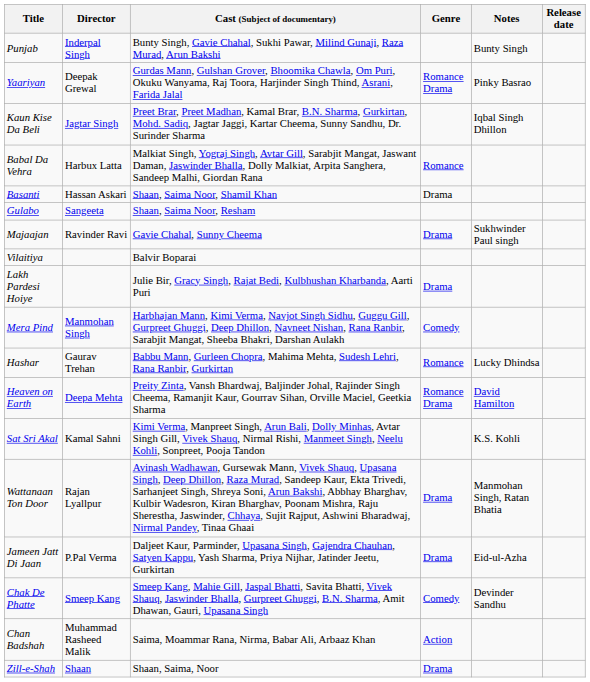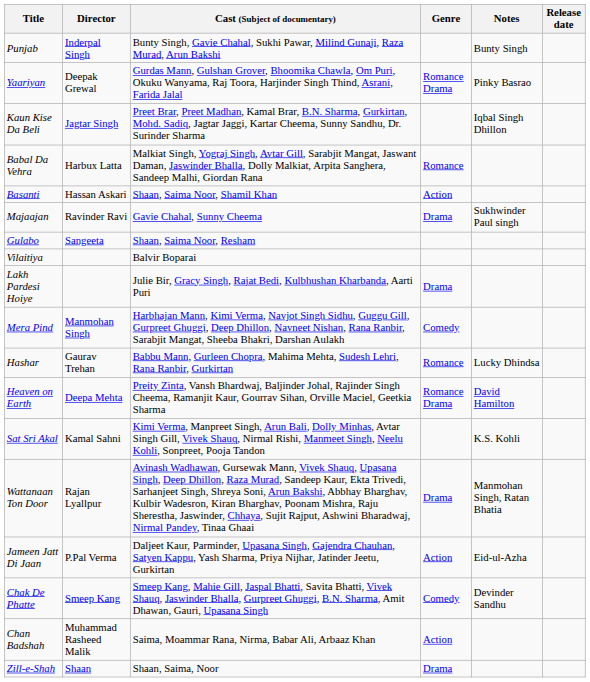 <table class="wikitable sortable">
 <tr>
 <th>Title</th>
 <th>Director</th>
 <th>Cast <small>(Subject of documentary)</small></th>
 <th>Genre</th>
 <th>Notes</th>
 <th>Release date</th>
 </tr>
 <tr>
 <td><span></span> <em>Punjab</em></td>
 <td><a href='#'>Inderpal Singh</a></td>
 <td>Bunty Singh, <a href='#'>Gavie Chahal</a>, Sukhi Pawar, <a href='#'>Milind Gunaji</a>, <a href='#'>Raza Murad</a>, <a href='#'>Arun Bakshi</a></td>
 <td></td>
 <td>Bunty Singh</td>
 <td></td>
 </tr>
 <tr>
 <td><em><a href='#'>Yaariyan</a></em></td>
 <td>Deepak Grewal</td>
 <td><a href='#'>Gurdas Mann</a>, <a href='#'>Gulshan Grover</a>, <a href='#'>Bhoomika Chawla</a>, <a href='#'>Om Puri</a>, Okuku Wanyama, Raj Toora, Harjinder Singh Thind, <a href='#'>Asrani</a>, <a href='#'>Farida Jalal</a></td>
 <td><a href='#'>Romance</a> <a href='#'>Drama</a></td>
 <td>Pinky Basrao</td>
 <td></td>
 </tr>
 <tr>
 <td><em>Kaun Kise Da Beli</em></td>
 <td><a href='#'>Jagtar Singh</a></td>
 <td><a href='#'>Preet Brar</a>, <a href='#'>Preet Madhan</a>, Kamal Brar, <a href='#'>B.N. Sharma</a>, <a href='#'>Gurkirtan</a>, <a href='#'>Mohd. Sadiq</a>, Jagtar Jaggi, Kartar Cheema, Sunny Sandhu, Dr. Surinder Sharma</td>
 <td></td>
 <td>Iqbal Singh Dhillon</td>
 <td></td>
 </tr>
 <tr>
 <td><em>Babal Da Vehra</em></td>
 <td>Harbux Latta</td>
 <td>Malkiat Singh, <a href='#'>Yograj Singh</a>, <a href='#'>Avtar Gill</a>, Sarabjit Mangat, Jaswant Daman, <a href='#'>Jaswinder Bhalla</a>, Dolly Malkiat, Arpita Sanghera, Sandeep Malhi, Giordan Rana</td>
 <td><a href='#'>Romance</a></td>
 <td></td>
 <td></td>
 </tr>
 <tr>
 <td><em><a href='#'>Basanti</a></em></td>
 <td>Hassan Askari</td>
 <td><a href='#'>Shaan</a>, <a href='#'>Saima Noor</a>, <a href='#'>Shamil Khan</a></td>
-<td>Drama</td>
-<td></td>
-<td></td>
-</tr>
-<tr>
-<td><em><a href='#'>Gulabo</a></em></td>
-<td><a href='#'>Sangeeta</a></td>
-<td><a href='#'>Shaan</a>, <a href='#'>Saima Noor</a>, <a href='#'>Resham</a></td>
-<td></td>
+<td><a href='#'>Action</a></td>
 <td></td>
 <td></td>
 </tr>
 <tr>
 <td><em>Majaajan</em></td>
 <td>Ravinder Ravi</td>
 <td><a href='#'>Gavie Chahal</a>, <a href='#'>Sunny Cheema</a></td>
 <td><a href='#'>Drama</a></td>
 <td>Sukhwinder Paul singh</td>
+<td></td>
+</tr>
+<tr>
+<td><em><a href='#'>Gulabo</a></em></td>
+<td><a href='#'>Sangeeta</a></td>
+<td><a href='#'>Shaan</a>, <a href='#'>Saima Noor</a>, <a href='#'>Resham</a></td>
+<td></td>
+<td></td>
 <td></td>
 </tr>
 <tr>
 <td><em>Vilaitiya</em></td>
 <td></td>
 <td>Balvir Boparai</td>
 <td></td>
 <td></td>
 <td></td>
 </tr>
 <tr>
 <td><em>Lakh Pardesi Hoiye</em></td>
 <td></td>
 <td>Julie Bir, <a href='#'>Gracy Singh</a>, <a href='#'>Rajat Bedi</a>, <a href='#'>Kulbhushan Kharbanda</a>, Aarti Puri</td>
 <td><a href='#'>Drama</a></td>
 <td></td>
 <td></td>
 </tr>
 <tr>
 <td><em><a href='#'>Mera Pind</a></em></td>
 <td><a href='#'>Manmohan Singh</a></td>
 <td><a href='#'>Harbhajan Mann</a>, <a href='#'>Kimi Verma</a>, <a href='#'>Navjot Singh Sidhu</a>, <a href='#'>Guggu Gill</a>, <a href='#'>Gurpreet Ghuggi</a>, <a href='#'>Deep Dhillon</a>, <a href='#'>Navneet Nishan</a>, <a href='#'>Rana Ranbir</a>, Sarabjit Mangat, Sheeba Bhakri, Darshan Aulakh</td>
 <td><a href='#'>Comedy</a></td>
 <td></td>
 <td></td>
 </tr>
 <tr>
 <td><em>Hashar</em></td>
 <td>Gaurav Trehan</td>
 <td><a href='#'>Babbu Mann</a>, <a href='#'>Gurleen Chopra</a>, Mahima Mehta, <a href='#'>Sudesh Lehri</a>, <a href='#'>Rana Ranbir</a>, <a href='#'>Gurkirtan</a></td>
 <td><a href='#'>Romance</a></td>
 <td>Lucky Dhindsa</td>
 <td></td>
 </tr>
 <tr>
 <td><em><a href='#'>Heaven on Earth</a></em></td>
 <td><a href='#'>Deepa Mehta</a></td>
 <td><a href='#'>Preity Zinta</a>, Vansh Bhardwaj, Baljinder Johal, Rajinder Singh Cheema, Ramanjit Kaur, Gourrav Sihan, Orville Maciel, Geetkia Sharma</td>
 <td><a href='#'>Romance</a> <a href='#'>Drama</a></td>
 <td><a href='#'>David Hamilton</a></td>
 <td></td>
 </tr>
 <tr>
 <td><em><a href='#'>Sat Sri Akal</a></em></td>
 <td>Kamal Sahni</td>
 <td><a href='#'>Kimi Verma</a>, Manpreet Singh, <a href='#'>Arun Bali</a>, <a href='#'>Dolly Minhas</a>, Avtar Singh Gill, <a href='#'>Vivek Shauq</a>, Nirmal Rishi, <a href='#'>Manmeet Singh</a>, <a href='#'>Neelu Kohli</a>, Sonpreet, Pooja Tandon</td>
 <td></td>
 <td>K.S. Kohli</td>
 <td></td>
 </tr>
 <tr>
 <td><em>Wattanaan Ton Door</em></td>
 <td>Rajan Lyallpur</td>
 <td><a href='#'>Avinash Wadhawan</a>, Gursewak Mann, <a href='#'>Vivek Shauq</a>, <a href='#'>Upasana Singh</a>, <a href='#'>Deep Dhillon</a>, <a href='#'>Raza Murad</a>, Sandeep Kaur, Ekta Trivedi, Sarhanjeet Singh, Shreya Soni, <a href='#'>Arun Bakshi</a>, Abbhay Bharghav, Kulbir Wadesron, Kiran Bharghav, Poonam Mishra, Raju Sherestha, Jaswinder, <a href='#'>Chhaya</a>, Sujit Rajput, Ashwini Bharadwaj, <a href='#'>Nirmal Pandey</a>, Tinaa Ghaai</td>
 <td><a href='#'>Drama</a></td>
 <td>Manmohan Singh, Ratan Bhatia</td>
 <td></td>
 </tr>
 <tr>
 <td><em>Jameen Jatt Di Jaan</em></td>
 <td>P.Pal Verma</td>
 <td>Daljeet Kaur, Parminder, <a href='#'>Upasana Singh</a>, <a href='#'>Gajendra Chauhan</a>, <a href='#'>Satyen Kappu</a>, Yash Sharma, Priya Nijhar, Jatinder Jeetu, Gurkirtan</td>
-<td><a href='#'>Drama</a></td>
+<td><a href='#'>Action</a></td>
 <td>Eid-ul-Azha</td>
 <td></td>
 </tr>
 <tr>
 <td><em><a href='#'>Chak De Phatte</a></em></td>
 <td><a href='#'>Smeep Kang</a></td>
 <td><a href='#'>Smeep Kang</a>, <a href='#'>Mahie Gill</a>, <a href='#'>Jaspal Bhatti</a>, Savita Bhatti, <a href='#'>Vivek Shauq</a>, <a href='#'>Jaswinder Bhalla</a>, <a href='#'>Gurpreet Ghuggi</a>, <a href='#'>B.N. Sharma</a>, Amit Dhawan, Gauri, <a href='#'>Upasana Singh</a></td>
 <td><a href='#'>Comedy</a></td>
 <td>Devinder Sandhu</td>
 <td></td>
 </tr>
 <tr>
 <td><em>Chan Badshah</em></td>
 <td>Muhammad Rasheed Malik</td>
 <td>Saima, Moammar Rana, Nirma, Babar Ali, Arbaaz Khan</td>
 <td><a href='#'>Action</a></td>
 <td></td>
 <td></td>
 </tr>
 <tr>
 <td><em><a href='#'>Zill-e-Shah</a></em></td>
 <td><a href='#'>Shaan</a></td>
 <td>Shaan, Saima, Noor</td>
 <td><a href='#'>Drama</a></td>
 <td></td>
 <td></td>
 </tr>
 </table>
